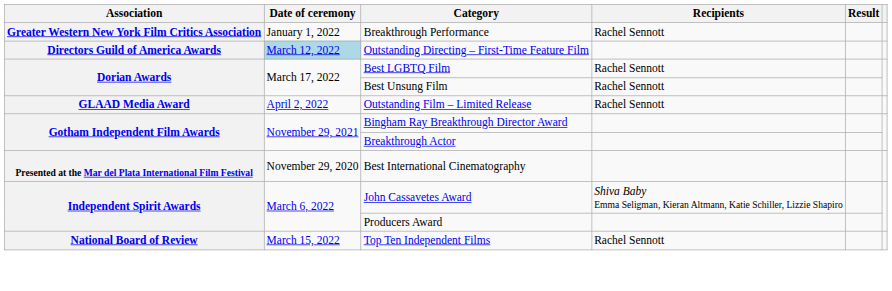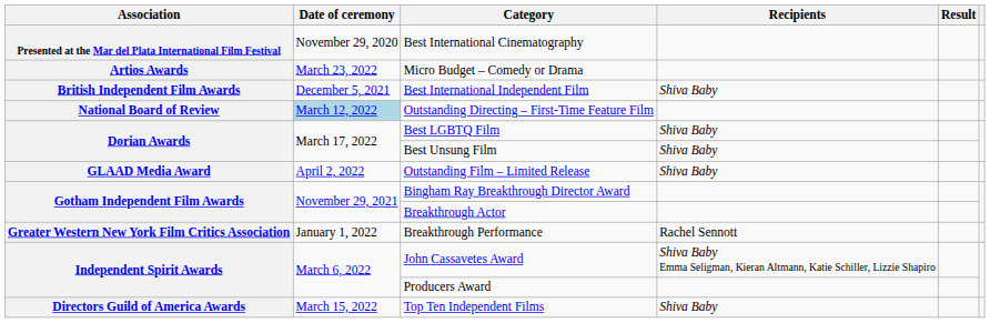 <table class="wikitable sortable plainrowheaders">
 <tr>
 <th scope=col>Association</th>
 <th scope=col>Date of ceremony</th>
 <th scope=col>Category</th>
 <th scope=col>Recipients</th>
 <th scope=col>Result</th>
 <th class=unsortable scope=col></th>
 </tr>
 <tr>
-<th scope="row"><a href='#'>Greater Western New York Film Critics Association</a></th>
-<td>January 1, 2022</td>
-<td>Breakthrough Performance</td>
-<td>Rachel Sennott</td>
+<th scope=row><br> <small>Presented at the <a href='#'>Mar del Plata International Film Festival</a></small></th>
+<td>November 29, 2020</td>
+<td>Best International Cinematography</td>
 <td></td>
-<td align=center></td>
+<td></td>
+<td align="center"></td>
 </tr>
 <tr>
-<th scope=row><a href='#'>Directors Guild of America Awards</a></th>
+<th scope=row><a href='#'>Artios Awards</a></th>
+<td><a href='#'>March 23, 2022</a></td>
+<td>Micro Budget – Comedy or Drama</td>
+<td></td>
+<td></td>
+<td align="center"></td>
+</tr>
+<tr>
+<th scope=row><a href='#'>British Independent Film Awards</a></th>
+<td><a href='#'>December 5, 2021</a></td>
+<td><a href='#'>Best International Independent Film</a></td>
+<td><em>Shiva Baby</em></td>
+<td></td>
+<td align="center"></td>
+</tr>
+<tr>
+<th scope=row><a href='#'>National Board of Review</a></th>
 <td style="background: lightblue;"><a href='#'>March 12, 2022</a></td>
 <td><a href='#'>Outstanding Directing – First-Time Feature Film</a></td>
 <td></td>
 <td></td>
 <td align="center"></td>
 </tr>
 <tr>
 <th scope=rowgroup rowspan="2"><a href='#'>Dorian Awards</a></th>
 <td rowspan="2">March 17, 2022</td>
 <td><a href='#'>Best LGBTQ Film</a></td>
-<td>Rachel Sennott</td>
+<td><em>Shiva Baby</em></td>
 <td></td>
 <td align="center"; rowspan="2"></td>
 </tr>
 <tr>
 <td>Best Unsung Film</td>
-<td>Rachel Sennott</td>
+<td><em>Shiva Baby</em></td>
 <td></td>
 </tr>
 <tr>
 <th scope=row><a href='#'>GLAAD Media Award</a></th>
 <td><a href='#'>April 2, 2022</a></td>
 <td><a href='#'>Outstanding Film – Limited Release</a></td>
-<td>Rachel Sennott</td>
+<td><em>Shiva Baby</em></td>
 <td></td>
 <td align="center"></td>
 </tr>
 <tr>
 <th scope=rowgroup rowspan="2"><a href='#'>Gotham Independent Film Awards</a></th>
 <td rowspan="2"><a href='#'>November 29, 2021</a></td>
 <td><a href='#'>Bingham Ray Breakthrough Director Award</a></td>
 <td></td>
 <td></td>
 <td rowspan="2"; align="center"></td>
 </tr>
 <tr>
 <td><a href='#'>Breakthrough Actor</a></td>
 <td></td>
 <td></td>
 </tr>
 <tr>
-<th scope=row><br> <small>Presented at the <a href='#'>Mar del Plata International Film Festival</a></small></th>
-<td>November 29, 2020</td>
-<td>Best International Cinematography</td>
+<th scope="row"><a href='#'>Greater Western New York Film Critics Association</a></th>
+<td>January 1, 2022</td>
+<td>Breakthrough Performance</td>
+<td>Rachel Sennott</td>
 <td></td>
-<td></td>
-<td align="center"></td>
+<td align=center></td>
 </tr>
 <tr>
 <th scope=rowgroup rowspan="2"><a href='#'>Independent Spirit Awards</a></th>
 <td rowspan="2"><a href='#'>March 6, 2022</a></td>
 <td><a href='#'>John Cassavetes Award</a></td>
 <td><em>Shiva Baby</em> <br> <small>Emma Seligman, Kieran Altmann, Katie Schiller, Lizzie Shapiro</small></td>
 <td></td>
 <td rowspan="2"; align="center"></td>
 </tr>
 <tr>
 <td>Producers Award</td>
 <td></td>
 <td></td>
 </tr>
 <tr>
-<th scope=row><a href='#'>National Board of Review</a></th>
+<th scope=row><a href='#'>Directors Guild of America Awards</a></th>
 <td><a href='#'>March 15, 2022</a></td>
 <td><a href='#'>Top Ten Independent Films</a></td>
-<td>Rachel Sennott</td>
+<td><em>Shiva Baby</em></td>
 <td></td>
 <td align="center"></td>
 </tr>
 </table>
